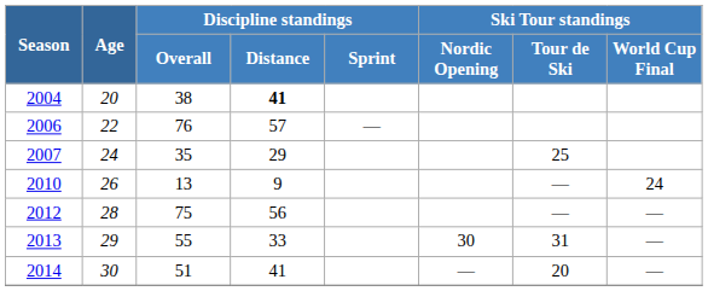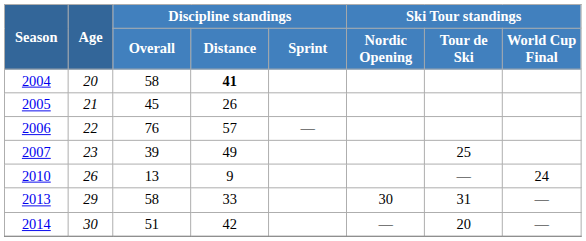 <table class="wikitable" style="font-size:95%; text-align:center; border:grey solid 1px; border-collapse:collapse; background:#ffffff;">
 <tr>
 <th style="background-color:#369; color:white; width:60px;" rowspan="2"> Season </th>
 <th style="background-color:#369; color:white; width:40px;" rowspan="2"> Age </th>
 <th style="background-color:#4180be; color:white;" colspan="3">Discipline standings</th>
 <th style="background-color:#4180be; color:white;" colspan="3">Ski Tour standings</th>
 </tr>
 <tr>
 <th style="background-color:#4180be; color:white; width:75px;">Overall</th>
 <th style="background-color:#4180be; color:white; width:75px;">Distance</th>
 <th style="background-color:#4180be; color:white; width:75px;">Sprint</th>
 <th style="background-color:#4180be; color:white; width:75px;">Nordic<br>Opening</th>
 <th style="background-color:#4180be; color:white; width:75px;">Tour de<br>Ski</th>
 <th style="background-color:#4180be; color:white; width:75px;">World Cup<br>Final</th>
 </tr>
 <tr>
 <td><a href='#'>2004</a></td>
 <td><em>20</em></td>
-<td>38</td>
+<td>58</td>
 <td><strong>41</strong></td>
+<td></td>
+<td></td>
+<td></td>
+<td></td>
+</tr>
+<tr>
+<td><a href='#'>2005</a></td>
+<td><em>21</em></td>
+<td>45</td>
+<td>26</td>
 <td></td>
 <td></td>
 <td></td>
 <td></td>
 </tr>
 <tr>
 <td><a href='#'>2006</a></td>
 <td><em>22</em></td>
 <td>76</td>
 <td>57</td>
 <td>—</td>
 <td></td>
 <td></td>
 <td></td>
 </tr>
 <tr>
 <td><a href='#'>2007</a></td>
-<td><em>24</em></td>
-<td>35</td>
-<td>29</td>
+<td><em>23</em></td>
+<td>39</td>
+<td>49</td>
 <td></td>
 <td></td>
 <td>25</td>
 <td></td>
 </tr>
 <tr>
 <td><a href='#'>2010</a></td>
 <td><em>26</em></td>
 <td>13</td>
 <td>9</td>
 <td></td>
 <td></td>
 <td>—</td>
 <td>24</td>
 </tr>
 <tr>
-<td><a href='#'>2012</a></td>
-<td><em>28</em></td>
-<td>75</td>
-<td>56</td>
-<td></td>
-<td></td>
-<td>—</td>
-<td>—</td>
-</tr>
-<tr>
 <td><a href='#'>2013</a></td>
 <td><em>29</em></td>
-<td>55</td>
+<td>58</td>
 <td>33</td>
 <td></td>
 <td>30</td>
 <td>31</td>
 <td>—</td>
 </tr>
 <tr>
 <td><a href='#'>2014</a></td>
 <td><em>30</em></td>
 <td>51</td>
-<td>41</td>
+<td>42</td>
 <td></td>
 <td>—</td>
 <td>20</td>
 <td>—</td>
 </tr>
 <tr>
 </tr>
 </table>
